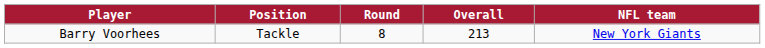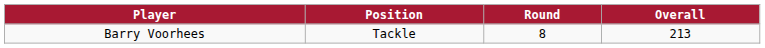 <table class="wikitable" width="65%">
 <tr align="center"  style="background:#A81933;color:#FFFFFF;">
 <td><strong>Player</strong></td>
 <td><strong>Position</strong></td>
 <td><strong>Round</strong></td>
 <td><strong>Overall</strong></td>
-<td><strong>NFL team</strong></td>
 </tr>
 <tr align="center" bgcolor="">
 <td>Barry Voorhees</td>
 <td>Tackle</td>
 <td>8</td>
 <td>213</td>
-<td><a href='#'>New York Giants</a></td>
 </tr>
 </table>
